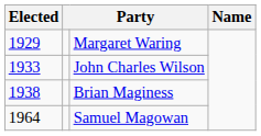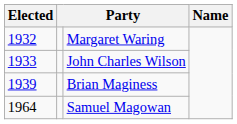 <table class="wikitable">
 <tr>
 <th>Elected</th>
 <th colspan=2>Party</th>
 <th>Name</th>
 </tr>
 <tr>
-<td><a href='#'>1929</a></td>
+<td><a href='#'>1932</a></td>
 <td></td>
 <td><a href='#'>Margaret Waring</a></td>
 </tr>
 <tr>
 <td><a href='#'>1933</a></td>
 <td></td>
 <td><a href='#'>John Charles Wilson</a></td>
 </tr>
 <tr>
-<td><a href='#'>1938</a></td>
+<td><a href='#'>1939</a></td>
 <td></td>
 <td><a href='#'>Brian Maginess</a></td>
 </tr>
 <tr>
 <td>1964</td>
 <td></td>
 <td><a href='#'>Samuel Magowan</a></td>
 </tr>
 </table>
